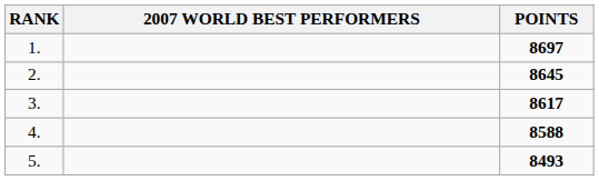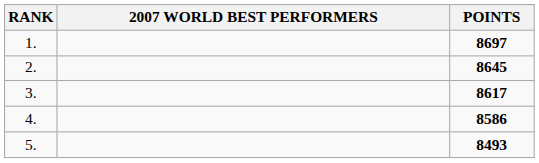 <table class="wikitable" style="border-collapse: collapse; font-size: 90%;">
 <tr>
 <th>RANK</th>
 <th align="center" style="width: 25em">2007 WORLD BEST PERFORMERS</th>
 <th align="center" style="width: 5em">POINTS</th>
 </tr>
 <tr>
 <td align="center">1.</td>
 <td></td>
 <td align="center"><strong>8697</strong></td>
 </tr>
 <tr>
 <td align="center">2.</td>
 <td></td>
 <td align="center"><strong>8645</strong></td>
 </tr>
 <tr>
 <td align="center">3.</td>
 <td></td>
 <td align="center"><strong>8617</strong></td>
 </tr>
 <tr>
 <td align="center">4.</td>
 <td></td>
-<td align="center"><strong>8588</strong></td>
+<td align="center"><strong>8586</strong></td>
 </tr>
 <tr>
 <td align="center">5.</td>
 <td></td>
 <td align="center"><strong>8493</strong></td>
 </tr>
 </table>
